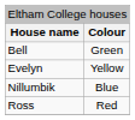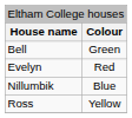 <table class="wikitable" align="center">
 <tr bgcolor="#c0c0c0">
 <td colspan = 3 align = center>Eltham College houses</td>
 </tr>
 <tr>
 <th colspan = 1><strong>House name</strong></th>
 <th colspan = 1><strong>Colour</strong></th>
 </tr>
 <tr>
 <td rowspan=1 valign="center">Bell</td>
 <td align="center">Green</td>
 </tr>
 <tr>
 <td>Evelyn</td>
-<td align="center">Yellow</td>
+<td align="center">Red</td>
 </tr>
 <tr>
 <td>Nillumbik</td>
 <td align="center">Blue</td>
 </tr>
 <tr>
 <td>Ross</td>
-<td align="center">Red</td>
+<td align="center">Yellow</td>
 </tr>
 <tr>
 </tr>
 </table>
